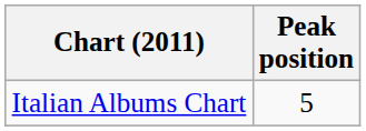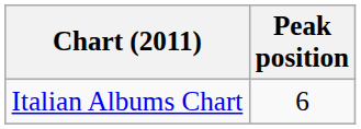 <table class = "wikitable">
 <tr>
 <th>Chart (2011)</th>
 <th>Peak<br>position</th>
 </tr>
 <tr>
 <td><a href='#'>Italian Albums Chart</a></td>
-<td align="center">5</td>
+<td align="center">6</td>
 </tr>
 </table>
